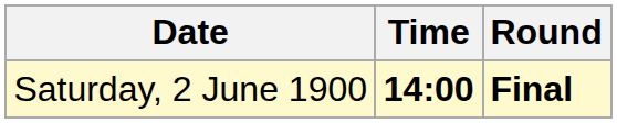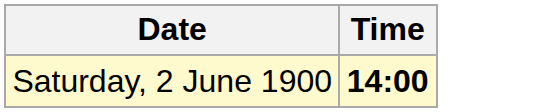 <table class="wikitable">
 <tr>
 <th>Date</th>
 <th>Time</th>
-<th>Round</th>
 </tr>
 <tr style=background:lemonchiffon>
 <td>Saturday, 2 June 1900</td>
 <td><strong>14:00</strong></td>
-<td><strong>Final</strong></td>
 </tr>
 </table>
